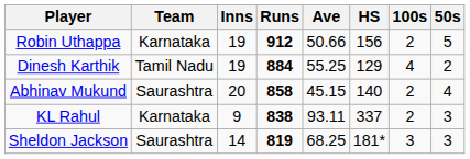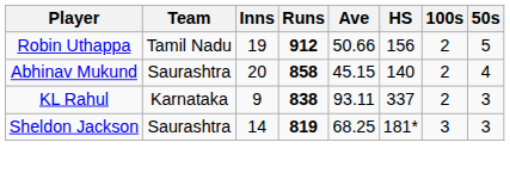 <table class="wikitable sortable">
 <tr align="center">
 <th class="unsortable">Player</th>
 <th class="unsortable">Team</th>
 <th class="unsortable">Inns</th>
 <th>Runs</th>
 <th>Ave</th>
 <th>HS</th>
 <th>100s</th>
 <th>50s</th>
 </tr>
 <tr align="center">
 <td><a href='#'>Robin Uthappa</a></td>
-<td>Karnataka</td>
+<td>Tamil Nadu</td>
 <td>19</td>
 <td><strong>912</strong></td>
 <td>50.66</td>
 <td>156</td>
 <td>2</td>
 <td>5</td>
-</tr>
-<tr align="center">
-<td><a href='#'>Dinesh Karthik</a></td>
-<td>Tamil Nadu</td>
-<td>19</td>
-<td><strong>884</strong></td>
-<td>55.25</td>
-<td>129</td>
-<td>4</td>
-<td>2</td>
 </tr>
 <tr align="center">
 <td><a href='#'>Abhinav Mukund</a></td>
 <td>Saurashtra</td>
 <td>20</td>
 <td><strong>858</strong></td>
 <td>45.15</td>
 <td>140</td>
 <td>2</td>
 <td>4</td>
 </tr>
 <tr align="center">
 <td><a href='#'>KL Rahul</a></td>
 <td>Karnataka</td>
 <td>9</td>
 <td><strong>838</strong></td>
 <td>93.11</td>
 <td>337</td>
 <td>2</td>
 <td>3</td>
 </tr>
 <tr align="center">
 <td><a href='#'>Sheldon Jackson</a></td>
 <td>Saurashtra</td>
 <td>14</td>
 <td><strong>819</strong></td>
 <td>68.25</td>
 <td>181*</td>
 <td>3</td>
 <td>3</td>
 </tr>
 </table>
